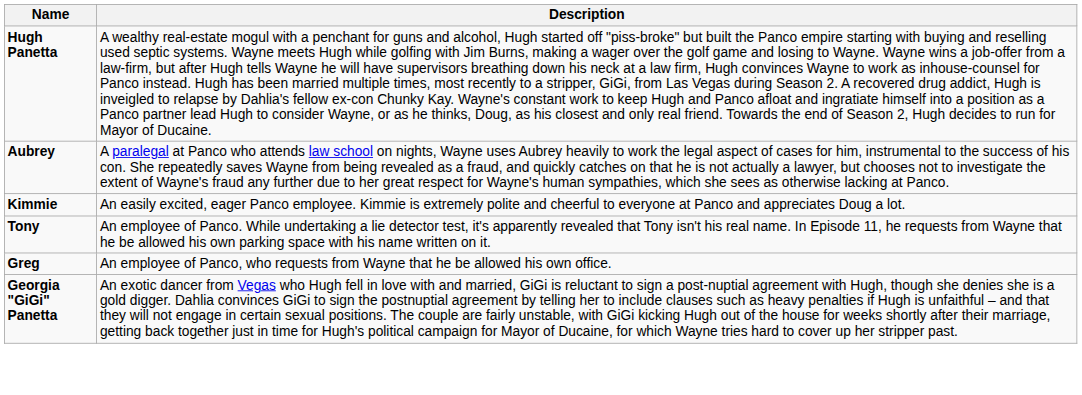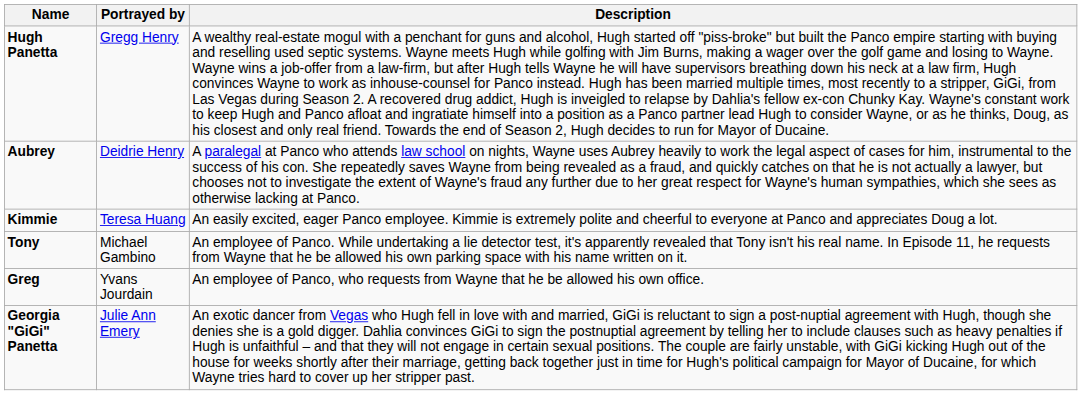 <table class="wikitable">
 <tr valign="bottom">
 <th width="100px">Name</th>
+<th width="100px">Portrayed by</th>
 <th>Description</th>
 </tr>
 <tr valign="top">
 <td><strong>Hugh Panetta</strong></td>
+<td><a href='#'>Gregg Henry</a></td>
 <td>A wealthy real-estate mogul with a penchant for guns and alcohol, Hugh started off "piss-broke" but built the Panco empire starting with buying and reselling used septic systems. Wayne meets Hugh while golfing with Jim Burns, making a wager over the golf game and losing to Wayne. Wayne wins a job-offer from a law-firm, but after Hugh tells Wayne he will have supervisors breathing down his neck at a law firm, Hugh convinces Wayne to work as inhouse-counsel for Panco instead. Hugh has been married multiple times, most recently to a stripper, GiGi, from Las Vegas during Season 2. A recovered drug addict, Hugh is inveigled to relapse by Dahlia's fellow ex-con Chunky Kay. Wayne's constant work to keep Hugh and Panco afloat and ingratiate himself into a position as a Panco partner lead Hugh to consider Wayne, or as he thinks, Doug, as his closest and only real friend. Towards the end of Season 2, Hugh decides to run for Mayor of Ducaine.</td>
 </tr>
 <tr valign="top">
 <td><strong>Aubrey</strong></td>
+<td><a href='#'>Deidrie Henry</a></td>
 <td>A <a href='#'>paralegal</a> at Panco who attends <a href='#'>law school</a> on nights, Wayne uses Aubrey heavily to work the legal aspect of cases for him, instrumental to the success of his con. She repeatedly saves Wayne from being revealed as a fraud, and quickly catches on that he is not actually a lawyer, but chooses not to investigate the extent of Wayne's fraud any further due to her great respect for Wayne's human sympathies, which she sees as otherwise lacking at Panco.</td>
 </tr>
 <tr valign="top">
 <td><strong>Kimmie</strong></td>
+<td><a href='#'>Teresa Huang</a></td>
 <td>An easily excited, eager Panco employee. Kimmie is extremely polite and cheerful to everyone at Panco and appreciates Doug a lot.</td>
 </tr>
 <tr valign="top">
 <td><strong>Tony</strong></td>
+<td>Michael Gambino</td>
 <td>An employee of Panco. While undertaking a lie detector test, it's apparently revealed that Tony isn't his real name. In Episode 11, he requests from Wayne that he be allowed his own parking space with his name written on it.</td>
 </tr>
 <tr valign="top">
 <td><strong>Greg</strong></td>
+<td>Yvans Jourdain</td>
 <td>An employee of Panco, who requests from Wayne that he be allowed his own office.</td>
 </tr>
 <tr valign="top">
 <td><strong>Georgia "GiGi" Panetta</strong></td>
+<td><a href='#'>Julie Ann Emery</a></td>
 <td>An exotic dancer from <a href='#'>Vegas</a> who Hugh fell in love with and married, GiGi is reluctant to sign a post-nuptial agreement with Hugh, though she denies she is a gold digger. Dahlia convinces GiGi to sign the postnuptial agreement by telling her to include clauses such as heavy penalties if Hugh is unfaithful – and that they will not engage in certain sexual positions. The couple are fairly unstable, with GiGi kicking Hugh out of the house for weeks shortly after their marriage, getting back together just in time for Hugh's political campaign for Mayor of Ducaine, for which Wayne tries hard to cover up her stripper past.</td>
 </tr>
 </table>
